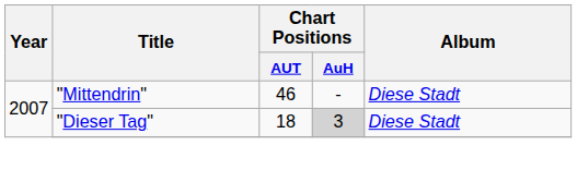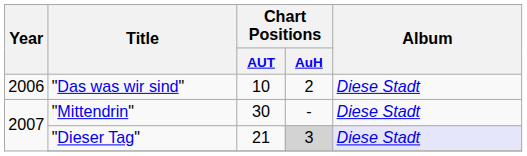 <table class="wikitable">
 <tr>
 <th width="20" rowspan="2"><strong>Year</strong></th>
 <th width="180" rowspan="2"><strong>Title</strong></th>
 <th colspan="2"><strong>Chart Positions</strong></th>
 <th width="180" rowspan="2"><strong>Album</strong></th>
 </tr>
 <tr>
 <th width="40"><small><a href='#'>AUT</a></small></th>
 <th width="40"><small><a href='#'>AuH</a></small></th>
 </tr>
 <tr>
+<td>2006</td>
+<td>"<a href='#'>Das was wir sind</a>"</td>
+<td align="center">10</td>
+<td align="center">2</td>
+<td align="left" rowspan="1"><em><a href='#'>Diese Stadt</a></em></td>
+</tr>
+<tr>
 <td align="left" rowspan="3">2007</td>
 <td>"<a href='#'>Mittendrin</a>"</td>
-<td align="center">46</td>
+<td align="center">30</td>
 <td align="center">-</td>
 <td align="left" rowspan="1"><em><a href='#'>Diese Stadt</a></em></td>
 </tr>
 <tr>
 <td>"<a href='#'>Dieser Tag</a>"</td>
-<td align="center">18</td>
+<td align="center">21</td>
 <td align="center" style="background: lightgrey;">3</td>
-<td align="left" rowspan="1"><em><a href='#'>Diese Stadt</a></em></td>
+<td align="left" rowspan="1" style="background: lavender;"><em><a href='#'>Diese Stadt</a></em></td>
 </tr>
 <tr>
 </tr>
 </table>
